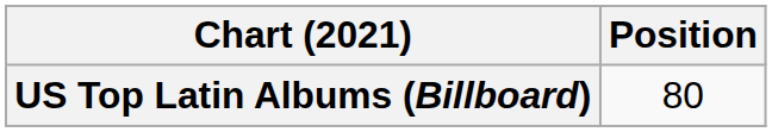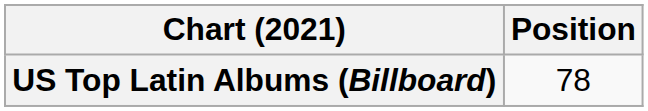 <table class="wikitable plainrowheaders" style="text-align:center">
 <tr>
 <th scope="col">Chart (2021)</th>
 <th scope="col">Position</th>
 </tr>
 <tr>
 <th scope="row">US Top Latin Albums (<em>Billboard</em>)</th>
-<td>80</td>
+<td>78</td>
 </tr>
 </table>
